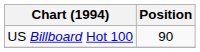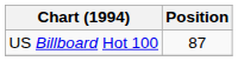 <table class="wikitable sortable">
 <tr>
 <th align="left">Chart (1994)</th>
 <th align="center">Position</th>
 </tr>
 <tr>
 <td>US <em><a href='#'>Billboard</a></em> <a href='#'>Hot 100</a></td>
-<td align="center">90</td>
+<td align="center">87</td>
 </tr>
 <tr>
 </tr>
 </table>
